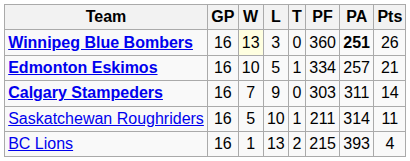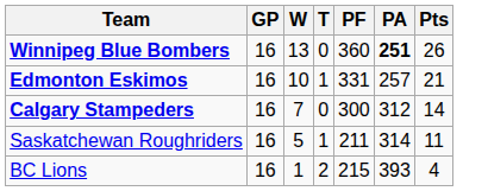 <table class="wikitable">
 <tr>
 <th>Team</th>
 <th>GP</th>
 <th>W</th>
-<th>L</th>
 <th>T</th>
 <th>PF</th>
 <th>PA</th>
 <th>Pts</th>
 </tr>
 <tr align="center">
 <td align="left"><strong><a href='#'>Winnipeg Blue Bombers</a></strong></td>
 <td>16</td>
-<td style="background: lightyellow;">13</td>
-<td>3</td>
+<td>13</td>
 <td>0</td>
 <td>360</td>
 <td><strong>251</strong></td>
 <td>26</td>
 </tr>
 <tr align="center">
 <td align="left"><strong><a href='#'>Edmonton Eskimos</a></strong></td>
 <td>16</td>
 <td>10</td>
-<td>5</td>
 <td>1</td>
-<td>334</td>
+<td>331</td>
 <td>257</td>
 <td>21</td>
 </tr>
 <tr align="center">
 <td align="left"><strong><a href='#'>Calgary Stampeders</a></strong></td>
 <td>16</td>
 <td>7</td>
-<td>9</td>
 <td>0</td>
-<td>303</td>
-<td>311</td>
+<td>300</td>
+<td>312</td>
 <td>14</td>
 </tr>
 <tr align="center">
 <td align="left"><a href='#'>Saskatchewan Roughriders</a></td>
 <td>16</td>
 <td>5</td>
-<td>10</td>
 <td>1</td>
 <td>211</td>
 <td>314</td>
 <td>11</td>
 </tr>
 <tr align="center">
 <td align="left"><a href='#'>BC Lions</a></td>
 <td>16</td>
 <td>1</td>
-<td>13</td>
 <td>2</td>
 <td>215</td>
 <td>393</td>
 <td>4</td>
 </tr>
 </table>
